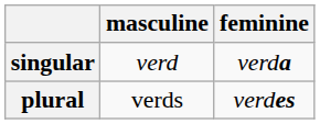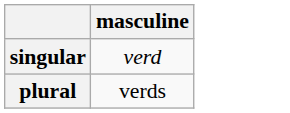 <table class="wikitable" style="text-align:center;">
 <tr>
 <th></th>
 <th>masculine</th>
-<th>feminine</th>
 </tr>
 <tr>
 <th>singular</th>
 <td><em>verd</em></td>
-<td><em>verd<strong>a<strong><em></td>
 </tr>
 <tr>
 <th>plural</th>
 <td></em>verd</strong>s</em></strong></td>
-<td><em>verd<strong>es<strong><em></td>
 </tr>
 </table>
